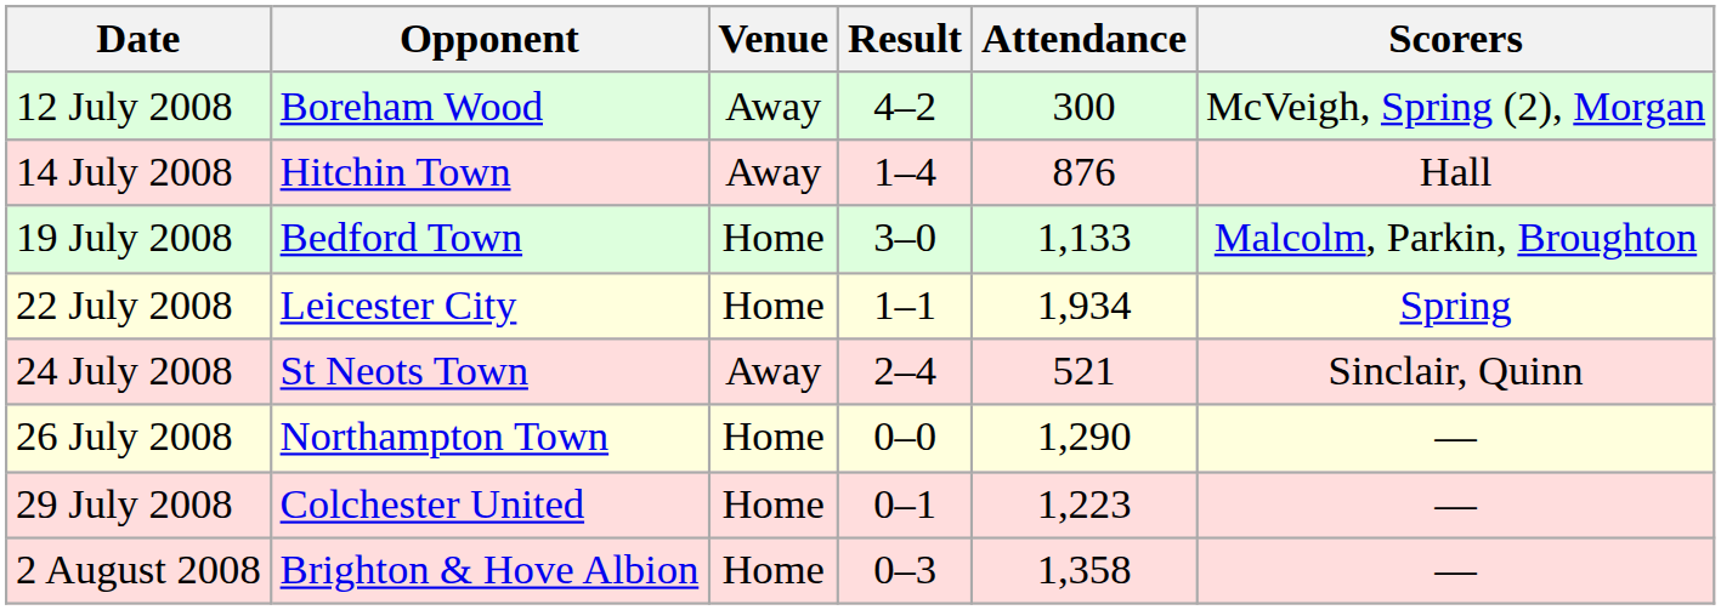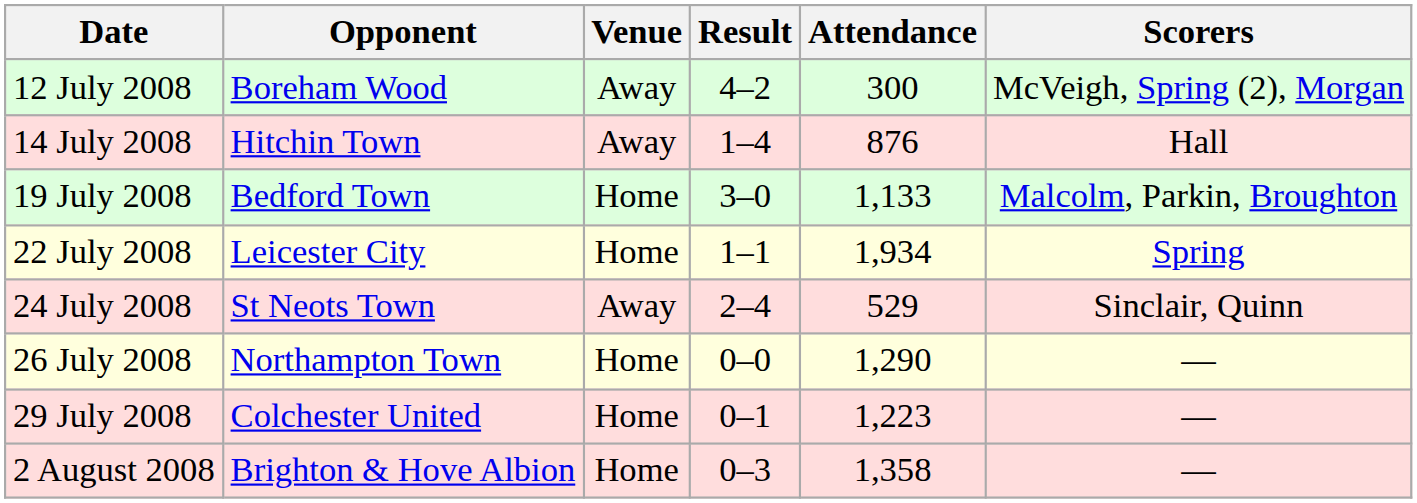 <table class="wikitable">
 <tr>
 <th>Date</th>
 <th>Opponent</th>
 <th>Venue</th>
 <th>Result</th>
 <th>Attendance</th>
 <th>Scorers</th>
 </tr>
 <tr style="background:#dfd;">
 <td>12 July 2008</td>
 <td><a href='#'>Boreham Wood</a></td>
 <td style="text-align:center;">Away</td>
 <td style="text-align:center;">4–2</td>
 <td style="text-align:center;">300</td>
 <td style="text-align:center;">McVeigh, <a href='#'>Spring</a> (2), <a href='#'>Morgan</a></td>
 </tr>
 <tr style="background:#fdd;">
 <td>14 July 2008</td>
 <td><a href='#'>Hitchin Town</a></td>
 <td style="text-align:center;">Away</td>
 <td style="text-align:center;">1–4</td>
 <td style="text-align:center;">876</td>
 <td style="text-align:center;">Hall</td>
 </tr>
 <tr style="background:#dfd;">
 <td>19 July 2008</td>
 <td><a href='#'>Bedford Town</a></td>
 <td style="text-align:center;">Home</td>
 <td style="text-align:center;">3–0</td>
 <td style="text-align:center;">1,133</td>
 <td style="text-align:center;"><a href='#'>Malcolm</a>, Parkin, <a href='#'>Broughton</a></td>
 </tr>
 <tr style="background:#ffd;">
 <td>22 July 2008</td>
 <td><a href='#'>Leicester City</a></td>
 <td style="text-align:center;">Home</td>
 <td style="text-align:center;">1–1</td>
 <td style="text-align:center;">1,934</td>
 <td style="text-align:center;"><a href='#'>Spring</a></td>
 </tr>
 <tr style="background:#fdd;">
 <td>24 July 2008</td>
 <td><a href='#'>St Neots Town</a></td>
 <td style="text-align:center;">Away</td>
 <td style="text-align:center;">2–4</td>
-<td style="text-align:center;">521</td>
+<td style="text-align:center;">529</td>
 <td style="text-align:center;">Sinclair, Quinn</td>
 </tr>
 <tr style="background:#ffd;">
 <td>26 July 2008</td>
 <td><a href='#'>Northampton Town</a></td>
 <td style="text-align:center;">Home</td>
 <td style="text-align:center;">0–0</td>
 <td style="text-align:center;">1,290</td>
 <td style="text-align:center;">—</td>
 </tr>
 <tr style="background:#fdd;">
 <td>29 July 2008</td>
 <td><a href='#'>Colchester United</a></td>
 <td style="text-align:center;">Home</td>
 <td style="text-align:center;">0–1</td>
 <td style="text-align:center;">1,223</td>
 <td style="text-align:center;">—</td>
 </tr>
 <tr style="background:#fdd;">
 <td>2 August 2008</td>
 <td><a href='#'>Brighton & Hove Albion</a></td>
 <td style="text-align:center;">Home</td>
 <td style="text-align:center;">0–3</td>
 <td style="text-align:center;">1,358</td>
 <td style="text-align:center;">—</td>
 </tr>
 </table>
